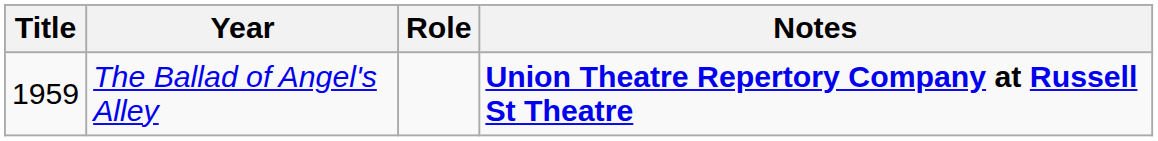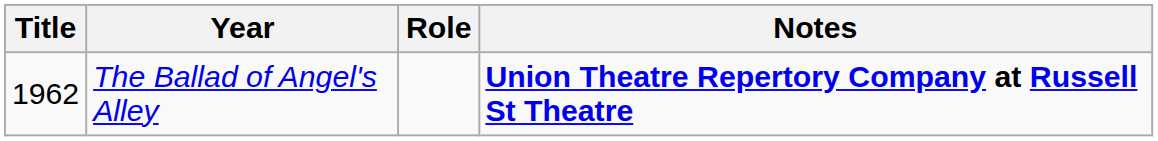 <table class="wikitable">
 <tr>
 <th>Title</th>
 <th>Year</th>
 <th>Role</th>
 <th>Notes</th>
 </tr>
 <tr>
-<td>1959</td>
+<td>1962</td>
 <td><em><a href='#'>The Ballad of Angel's Alley</a></em></td>
 <td></td>
 <td><strong><a href='#'>Union Theatre Repertory Company</a> at <a href='#'>Russell St Theatre</a></strong></td>
 </tr>
 </table>
